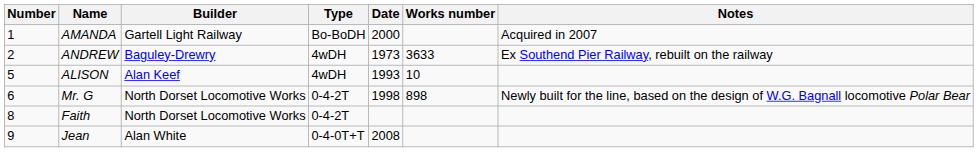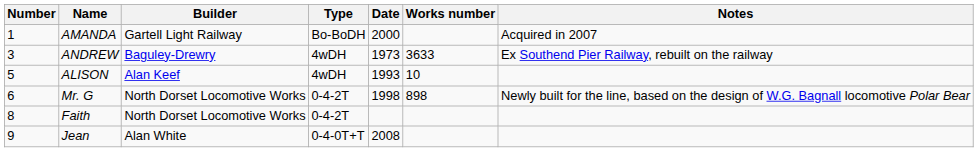 <table class="wikitable">
 <tr>
 <th>Number</th>
 <th>Name</th>
 <th>Builder</th>
 <th>Type</th>
 <th>Date</th>
 <th>Works number</th>
 <th>Notes</th>
 </tr>
 <tr>
 <td>1</td>
 <td><em>AMANDA</em></td>
 <td>Gartell Light Railway</td>
 <td>Bo-BoDH</td>
 <td>2000</td>
 <td></td>
 <td>Acquired in 2007</td>
 </tr>
 <tr>
-<td>2</td>
+<td>3</td>
 <td><em>ANDREW</em></td>
 <td><a href='#'>Baguley-Drewry</a></td>
 <td>4wDH</td>
 <td>1973</td>
 <td>3633</td>
 <td>Ex <a href='#'>Southend Pier Railway</a>, rebuilt on the railway</td>
 </tr>
 <tr>
 <td>5</td>
 <td><em>ALISON</em></td>
 <td><a href='#'>Alan Keef</a></td>
 <td>4wDH</td>
 <td>1993</td>
 <td>10</td>
 <td></td>
 </tr>
 <tr>
 <td>6</td>
 <td><em>Mr. G</em></td>
 <td>North Dorset Locomotive Works</td>
 <td>0-4-2T</td>
 <td>1998</td>
 <td>898</td>
 <td>Newly built for the line, based on the design of <a href='#'>W.G. Bagnall</a> locomotive <em>Polar Bear</em></td>
 </tr>
 <tr>
 <td>8</td>
 <td><em>Faith</em></td>
 <td>North Dorset Locomotive Works</td>
 <td>0-4-2T</td>
 <td></td>
 <td></td>
 <td></td>
 </tr>
 <tr>
 <td>9</td>
 <td><em>Jean</em></td>
 <td>Alan White</td>
 <td>0-4-0T+T</td>
 <td>2008</td>
 <td></td>
 <td></td>
 </tr>
 </table>
